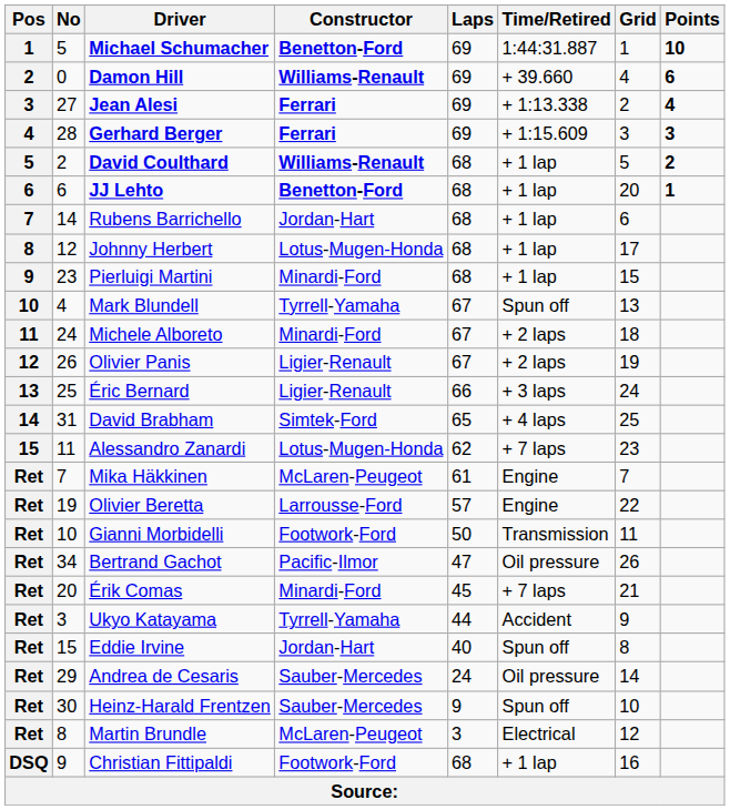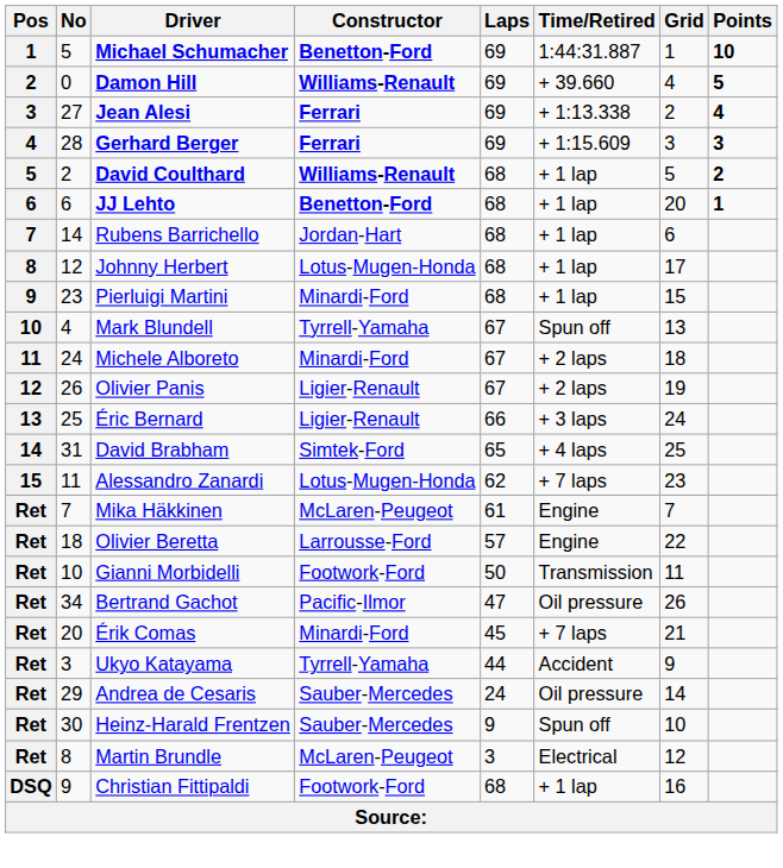 <table class="wikitable" style="font-size: 95%;">
 <tr>
 <th>Pos</th>
 <th>No</th>
 <th>Driver</th>
 <th>Constructor</th>
 <th>Laps</th>
 <th>Time/Retired</th>
 <th>Grid</th>
 <th>Points</th>
 </tr>
 <tr>
 <th>1</th>
 <td>5</td>
 <td> <strong><a href='#'>Michael Schumacher</a></strong></td>
 <td><strong><a href='#'>Benetton</a>-<a href='#'>Ford</a></strong></td>
 <td>69</td>
 <td>1:44:31.887</td>
 <td>1</td>
 <td><strong>10</strong></td>
 </tr>
 <tr>
 <th>2</th>
 <td>0</td>
 <td> <strong><a href='#'>Damon Hill</a></strong></td>
 <td><strong><a href='#'>Williams</a>-<a href='#'>Renault</a></strong></td>
 <td>69</td>
 <td>+ 39.660</td>
 <td>4</td>
-<td><strong>6</strong></td>
+<td><strong>5</strong></td>
 </tr>
 <tr>
 <th>3</th>
 <td>27</td>
 <td> <strong><a href='#'>Jean Alesi</a></strong></td>
 <td><strong><a href='#'>Ferrari</a></strong></td>
 <td>69</td>
 <td>+ 1:13.338</td>
 <td>2</td>
 <td><strong>4</strong></td>
 </tr>
 <tr>
 <th>4</th>
 <td>28</td>
 <td> <strong><a href='#'>Gerhard Berger</a></strong></td>
 <td><strong><a href='#'>Ferrari</a></strong></td>
 <td>69</td>
 <td>+ 1:15.609</td>
 <td>3</td>
 <td><strong>3</strong></td>
 </tr>
 <tr>
 <th>5</th>
 <td>2</td>
 <td> <strong><a href='#'>David Coulthard</a></strong></td>
 <td><strong><a href='#'>Williams</a>-<a href='#'>Renault</a></strong></td>
 <td>68</td>
 <td>+ 1 lap</td>
 <td>5</td>
 <td><strong>2</strong></td>
 </tr>
 <tr>
 <th>6</th>
 <td>6</td>
 <td> <strong><a href='#'>JJ Lehto</a></strong></td>
 <td><strong><a href='#'>Benetton</a>-<a href='#'>Ford</a></strong></td>
 <td>68</td>
 <td>+ 1 lap</td>
 <td>20</td>
 <td><strong>1</strong></td>
 </tr>
 <tr>
 <th>7</th>
 <td>14</td>
 <td> <a href='#'>Rubens Barrichello</a></td>
 <td><a href='#'>Jordan</a>-<a href='#'>Hart</a></td>
 <td>68</td>
 <td>+ 1 lap</td>
 <td>6</td>
 <td> </td>
 </tr>
 <tr>
 <th>8</th>
 <td>12</td>
 <td> <a href='#'>Johnny Herbert</a></td>
 <td><a href='#'>Lotus</a>-<a href='#'>Mugen-Honda</a></td>
 <td>68</td>
 <td>+ 1 lap</td>
 <td>17</td>
 <td> </td>
 </tr>
 <tr>
 <th>9</th>
 <td>23</td>
 <td> <a href='#'>Pierluigi Martini</a></td>
 <td><a href='#'>Minardi</a>-<a href='#'>Ford</a></td>
 <td>68</td>
 <td>+ 1 lap</td>
 <td>15</td>
 <td> </td>
 </tr>
 <tr>
 <th>10</th>
 <td>4</td>
 <td> <a href='#'>Mark Blundell</a></td>
 <td><a href='#'>Tyrrell</a>-<a href='#'>Yamaha</a></td>
 <td>67</td>
 <td>Spun off</td>
 <td>13</td>
 <td> </td>
 </tr>
 <tr>
 <th>11</th>
 <td>24</td>
 <td> <a href='#'>Michele Alboreto</a></td>
 <td><a href='#'>Minardi</a>-<a href='#'>Ford</a></td>
 <td>67</td>
 <td>+ 2 laps</td>
 <td>18</td>
 <td> </td>
 </tr>
 <tr>
 <th>12</th>
 <td>26</td>
 <td> <a href='#'>Olivier Panis</a></td>
 <td><a href='#'>Ligier</a>-<a href='#'>Renault</a></td>
 <td>67</td>
 <td>+ 2 laps</td>
 <td>19</td>
 <td> </td>
 </tr>
 <tr>
 <th>13</th>
 <td>25</td>
 <td> <a href='#'>Éric Bernard</a></td>
 <td><a href='#'>Ligier</a>-<a href='#'>Renault</a></td>
 <td>66</td>
 <td>+ 3 laps</td>
 <td>24</td>
 <td> </td>
 </tr>
 <tr>
 <th>14</th>
 <td>31</td>
 <td> <a href='#'>David Brabham</a></td>
 <td><a href='#'>Simtek</a>-<a href='#'>Ford</a></td>
 <td>65</td>
 <td>+ 4 laps</td>
 <td>25</td>
 <td> </td>
 </tr>
 <tr>
 <th>15</th>
 <td>11</td>
 <td> <a href='#'>Alessandro Zanardi</a></td>
 <td><a href='#'>Lotus</a>-<a href='#'>Mugen-Honda</a></td>
 <td>62</td>
 <td>+ 7 laps</td>
 <td>23</td>
 <td> </td>
 </tr>
 <tr>
 <th>Ret</th>
 <td>7</td>
 <td> <a href='#'>Mika Häkkinen</a></td>
 <td><a href='#'>McLaren</a>-<a href='#'>Peugeot</a></td>
 <td>61</td>
 <td>Engine</td>
 <td>7</td>
 <td> </td>
 </tr>
 <tr>
 <th>Ret</th>
-<td>19</td>
+<td>18</td>
 <td> <a href='#'>Olivier Beretta</a></td>
 <td><a href='#'>Larrousse</a>-<a href='#'>Ford</a></td>
 <td>57</td>
 <td>Engine</td>
 <td>22</td>
 <td> </td>
 </tr>
 <tr>
 <th>Ret</th>
 <td>10</td>
 <td> <a href='#'>Gianni Morbidelli</a></td>
 <td><a href='#'>Footwork</a>-<a href='#'>Ford</a></td>
 <td>50</td>
 <td>Transmission</td>
 <td>11</td>
 <td> </td>
 </tr>
 <tr>
 <th>Ret</th>
 <td>34</td>
 <td> <a href='#'>Bertrand Gachot</a></td>
 <td><a href='#'>Pacific</a>-<a href='#'>Ilmor</a></td>
 <td>47</td>
 <td>Oil pressure</td>
 <td>26</td>
 <td> </td>
 </tr>
 <tr>
 <th>Ret</th>
 <td>20</td>
 <td> <a href='#'>Érik Comas</a></td>
 <td><a href='#'>Minardi</a>-<a href='#'>Ford</a></td>
 <td>45</td>
 <td>+ 7 laps</td>
 <td>21</td>
 <td> </td>
 </tr>
 <tr>
 <th>Ret</th>
 <td>3</td>
 <td> <a href='#'>Ukyo Katayama</a></td>
 <td><a href='#'>Tyrrell</a>-<a href='#'>Yamaha</a></td>
 <td>44</td>
 <td>Accident</td>
 <td>9</td>
 <td> </td>
 </tr>
 <tr>
 <th>Ret</th>
-<td>15</td>
-<td> <a href='#'>Eddie Irvine</a></td>
-<td><a href='#'>Jordan</a>-<a href='#'>Hart</a></td>
-<td>40</td>
-<td>Spun off</td>
-<td>8</td>
-<td> </td>
-</tr>
-<tr>
-<th>Ret</th>
 <td>29</td>
 <td> <a href='#'>Andrea de Cesaris</a></td>
 <td><a href='#'>Sauber</a>-<a href='#'>Mercedes</a></td>
 <td>24</td>
 <td>Oil pressure</td>
 <td>14</td>
 <td> </td>
 </tr>
 <tr>
 <th>Ret</th>
 <td>30</td>
 <td> <a href='#'>Heinz-Harald Frentzen</a></td>
 <td><a href='#'>Sauber</a>-<a href='#'>Mercedes</a></td>
 <td>9</td>
 <td>Spun off</td>
 <td>10</td>
 <td> </td>
 </tr>
 <tr>
 <th>Ret</th>
 <td>8</td>
 <td> <a href='#'>Martin Brundle</a></td>
 <td><a href='#'>McLaren</a>-<a href='#'>Peugeot</a></td>
 <td>3</td>
 <td>Electrical</td>
 <td>12</td>
 <td> </td>
 </tr>
 <tr>
 <th>DSQ</th>
 <td>9</td>
 <td> <a href='#'>Christian Fittipaldi</a></td>
 <td><a href='#'>Footwork</a>-<a href='#'>Ford</a></td>
 <td>68</td>
 <td>+ 1 lap</td>
 <td>16</td>
 <td> </td>
 </tr>
 <tr>
 <th colspan="8">Source:</th>
 </tr>
 </table>
